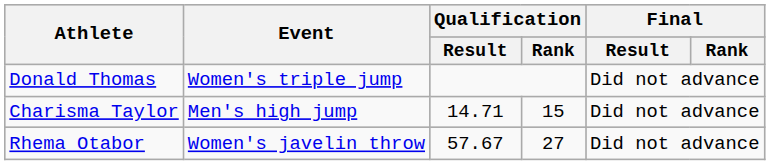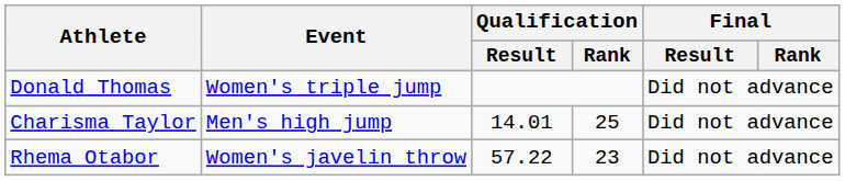 <table class="wikitable" style="font-size:90%">
 <tr>
 <th rowspan="2">Athlete</th>
 <th rowspan="2">Event</th>
 <th colspan="2">Qualification</th>
 <th colspan="2">Final</th>
 </tr>
 <tr style="font-size:95%">
 <th>Result</th>
 <th>Rank</th>
 <th>Result</th>
 <th>Rank</th>
 </tr>
 <tr align=center>
 <td align=left><a href='#'>Donald Thomas</a></td>
 <td align=left><a href='#'>Women's triple jump</a></td>
 <td colspan=2></td>
 <td colspan=2>Did not advance</td>
 </tr>
 <tr align=center>
 <td align=left><a href='#'>Charisma Taylor</a></td>
 <td align=left><a href='#'>Men's high jump</a></td>
-<td>14.71</td>
-<td>15</td>
+<td>14.01</td>
+<td>25</td>
 <td Colspan=2>Did not advance</td>
 </tr>
 <tr align=center>
 <td align=left><a href='#'>Rhema Otabor</a></td>
 <td align=left><a href='#'>Women's javelin throw</a></td>
-<td>57.67</td>
-<td>27</td>
+<td>57.22</td>
+<td>23</td>
 <td colspan=2>Did not advance</td>
 </tr>
 </table>
